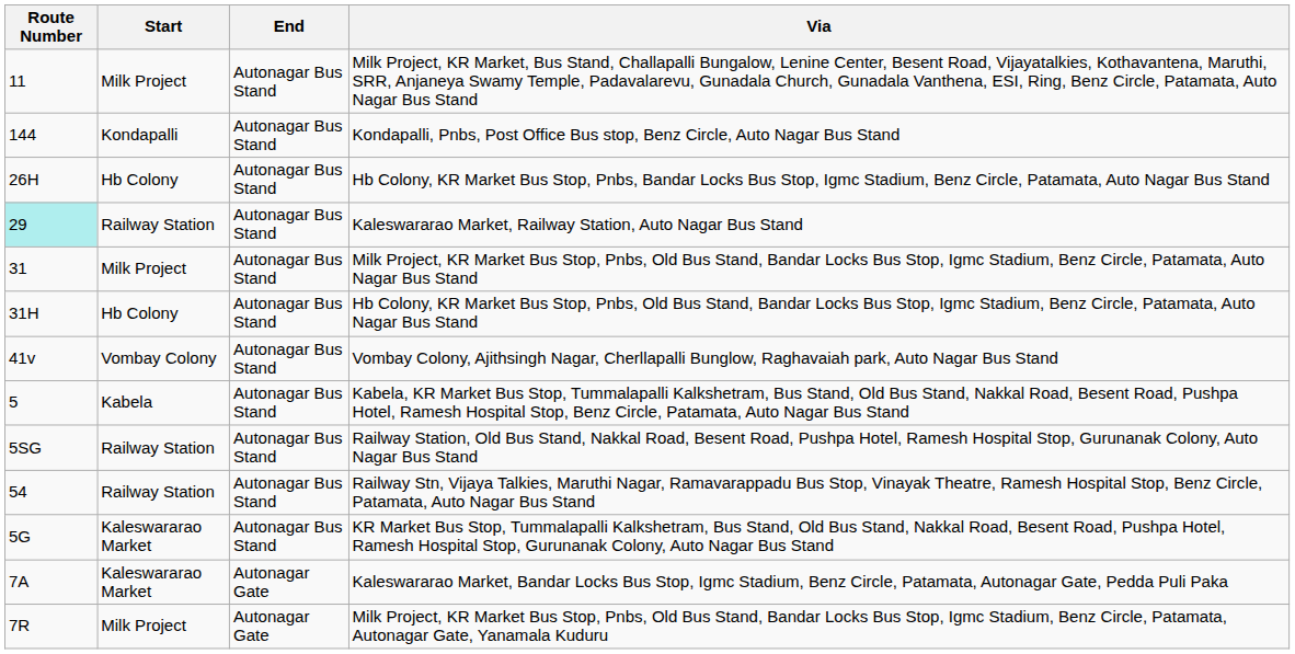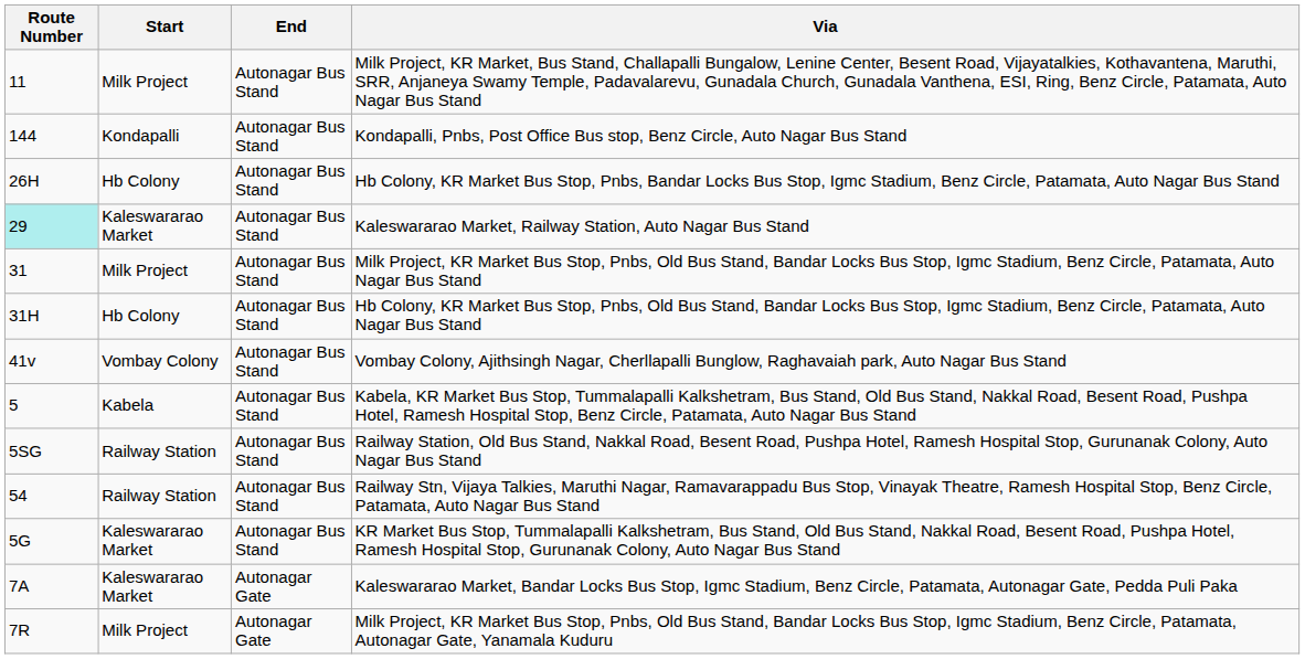 <table class="sortable wikitable">
 <tr>
 <th>Route Number</th>
 <th>Start</th>
 <th>End</th>
 <th>Via</th>
 </tr>
 <tr>
 <td>11</td>
 <td>Milk Project</td>
 <td>Autonagar Bus Stand</td>
 <td>Milk Project, KR Market, Bus Stand, Challapalli Bungalow, Lenine Center, Besent Road, Vijayatalkies, Kothavantena, Maruthi, SRR, Anjaneya Swamy Temple, Padavalarevu, Gunadala Church, Gunadala Vanthena, ESI, Ring, Benz Circle, Patamata, Auto Nagar Bus Stand</td>
 </tr>
 <tr>
 <td>144</td>
 <td>Kondapalli</td>
 <td>Autonagar Bus Stand</td>
 <td>Kondapalli, Pnbs, Post Office Bus stop, Benz Circle, Auto Nagar Bus Stand</td>
 </tr>
 <tr>
 <td>26H</td>
 <td>Hb Colony</td>
 <td>Autonagar Bus Stand</td>
 <td>Hb Colony, KR Market Bus Stop, Pnbs, Bandar Locks Bus Stop, Igmc Stadium, Benz Circle, Patamata, Auto Nagar Bus Stand</td>
 </tr>
 <tr>
 <td style="background: paleturquoise;">29</td>
-<td>Railway Station</td>
+<td>Kaleswararao Market</td>
 <td>Autonagar Bus Stand</td>
 <td>Kaleswararao Market, Railway Station, Auto Nagar Bus Stand</td>
 </tr>
 <tr>
 <td>31</td>
 <td>Milk Project</td>
 <td>Autonagar Bus Stand</td>
 <td>Milk Project, KR Market Bus Stop, Pnbs, Old Bus Stand, Bandar Locks Bus Stop, Igmc Stadium, Benz Circle, Patamata, Auto Nagar Bus Stand</td>
 </tr>
 <tr>
 <td>31H</td>
 <td>Hb Colony</td>
 <td>Autonagar Bus Stand</td>
 <td>Hb Colony, KR Market Bus Stop, Pnbs, Old Bus Stand, Bandar Locks Bus Stop, Igmc Stadium, Benz Circle, Patamata, Auto Nagar Bus Stand</td>
 </tr>
 <tr>
 <td>41v</td>
 <td>Vombay Colony</td>
 <td>Autonagar Bus Stand</td>
 <td>Vombay Colony, Ajithsingh Nagar, Cherllapalli Bunglow, Raghavaiah park, Auto Nagar Bus Stand</td>
 </tr>
 <tr>
 <td>5</td>
 <td>Kabela</td>
 <td>Autonagar Bus Stand</td>
 <td>Kabela, KR Market Bus Stop, Tummalapalli Kalkshetram, Bus Stand, Old Bus Stand, Nakkal Road, Besent Road, Pushpa Hotel, Ramesh Hospital Stop, Benz Circle, Patamata, Auto Nagar Bus Stand</td>
 </tr>
 <tr>
 <td>5SG</td>
 <td>Railway Station</td>
 <td>Autonagar Bus Stand</td>
 <td>Railway Station, Old Bus Stand, Nakkal Road, Besent Road, Pushpa Hotel, Ramesh Hospital Stop, Gurunanak Colony, Auto Nagar Bus Stand</td>
 </tr>
 <tr>
 <td>54</td>
 <td>Railway Station</td>
 <td>Autonagar Bus Stand</td>
 <td>Railway Stn, Vijaya Talkies, Maruthi Nagar, Ramavarappadu Bus Stop, Vinayak Theatre, Ramesh Hospital Stop, Benz Circle, Patamata, Auto Nagar Bus Stand</td>
 </tr>
 <tr>
 <td>5G</td>
 <td>Kaleswararao Market</td>
 <td>Autonagar Bus Stand</td>
 <td>KR Market Bus Stop, Tummalapalli Kalkshetram, Bus Stand, Old Bus Stand, Nakkal Road, Besent Road, Pushpa Hotel, Ramesh Hospital Stop, Gurunanak Colony, Auto Nagar Bus Stand</td>
 </tr>
 <tr>
 <td>7A</td>
 <td>Kaleswararao Market</td>
 <td>Autonagar Gate</td>
 <td>Kaleswararao Market, Bandar Locks Bus Stop, Igmc Stadium, Benz Circle, Patamata, Autonagar Gate, Pedda Puli Paka</td>
 </tr>
 <tr>
 <td>7R</td>
 <td>Milk Project</td>
 <td>Autonagar Gate</td>
 <td>Milk Project, KR Market Bus Stop, Pnbs, Old Bus Stand, Bandar Locks Bus Stop, Igmc Stadium, Benz Circle, Patamata, Autonagar Gate, Yanamala Kuduru</td>
 </tr>
 </table>
